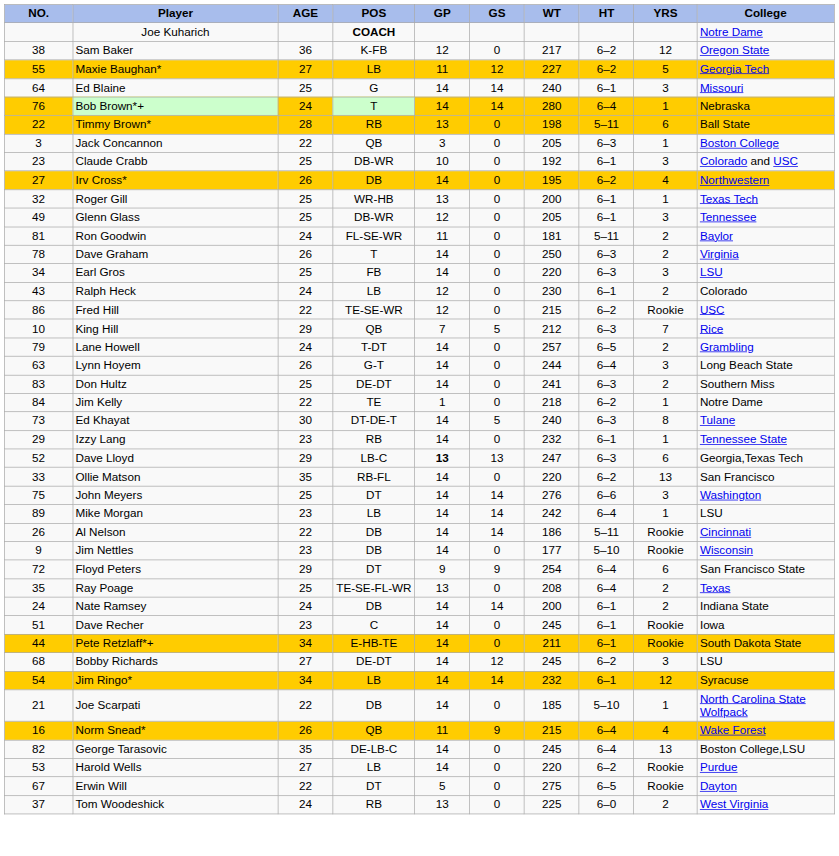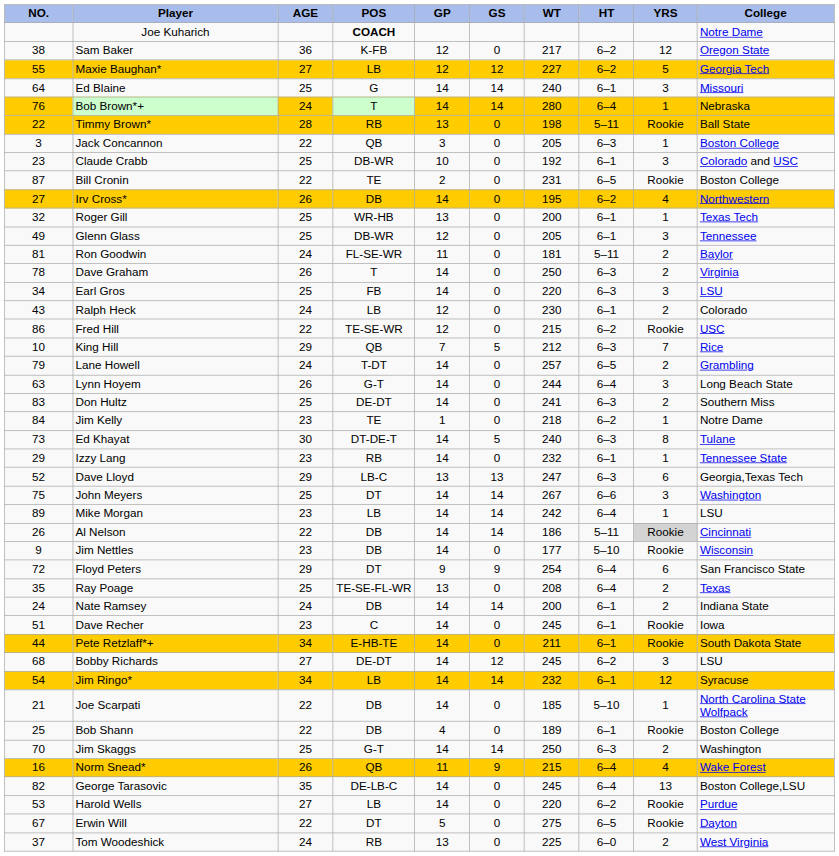 <table class="wikitable sortable sortable" style="width:90%">
 <tr>
 <th style="background:#a8bdec; width:5%;">NO.</th>
 <th ! style="width:15%; background:#a8bdec;">Player</th>
 <th ! style="width:4%; background:#a8bdec;">AGE</th>
 <th ! style="width:6%; background:#a8bdec;">POS</th>
 <th ! style="width:4%; background:#a8bdec;">GP</th>
 <th ! style="width:4%; background:#a8bdec;">GS</th>
 <th ! style="width:4%; background:#a8bdec;">WT</th>
 <th ! style="width:4%; background:#a8bdec;">HT</th>
 <th ! style="width:4%; background:#a8bdec;">YRS</th>
 <th ! style="width:10%; background:#a8bdec;">College</th>
 </tr>
 <tr style="text-align:center;">
 <td></td>
 <td>Joe Kuharich</td>
 <td></td>
 <td><strong>COACH</strong></td>
 <td></td>
 <td></td>
 <td></td>
 <td></td>
 <td></td>
 <td - align=left><a href='#'>Notre Dame</a></td>
 </tr>
 <tr style="text-align:center;">
 <td>38</td>
 <td - align=left>Sam Baker</td>
 <td>36</td>
 <td>K-FB</td>
 <td>12</td>
 <td>0</td>
 <td>217</td>
 <td>6–2</td>
 <td>12</td>
 <td - align=left><a href='#'>Oregon State</a></td>
 </tr>
 <tr style="text-align:center; background:#fc0;">
 <td>55</td>
 <td - align=left>Maxie Baughan*</td>
 <td>27</td>
 <td>LB</td>
-<td>11</td>
+<td>12</td>
 <td>12</td>
 <td>227</td>
 <td>6–2</td>
 <td>5</td>
 <td - align=left><a href='#'>Georgia Tech</a></td>
 </tr>
 <tr style="text-align:Center;">
 <td>64</td>
 <td - align=left>Ed Blaine</td>
 <td>25</td>
 <td>G</td>
 <td>14</td>
 <td>14</td>
 <td>240</td>
 <td>6–1</td>
 <td>3</td>
 <td - align=left><a href='#'>Missouri</a></td>
 </tr>
 <tr style="text-align:Center; background:#fc0;">
 <td>76</td>
 <td -  style="background:#cfc; text-align:left;">Bob Brown*+</td>
 <td>24</td>
 <td - style="background:#cfc;">T</td>
 <td>14</td>
 <td>14</td>
 <td>280</td>
 <td>6–4</td>
 <td>1</td>
 <td - align=left>Nebraska</td>
 </tr>
 <tr style="text-align:Center; background:#fc0;">
 <td>22</td>
 <td - align=left>Timmy Brown*</td>
 <td>28</td>
 <td>RB</td>
 <td>13</td>
 <td>0</td>
 <td>198</td>
 <td>5–11</td>
-<td>6</td>
+<td>Rookie</td>
 <td - align=left>Ball State</td>
 </tr>
 <tr style="text-align:Center;">
 <td>3</td>
 <td - align=left>Jack Concannon</td>
 <td>22</td>
 <td>QB</td>
 <td>3</td>
 <td>0</td>
 <td>205</td>
 <td>6–3</td>
 <td>1</td>
 <td - align=left><a href='#'>Boston College</a></td>
 </tr>
 <tr style="text-align:Center;">
 <td>23</td>
 <td - align=left>Claude Crabb</td>
 <td>25</td>
 <td>DB-WR</td>
 <td>10</td>
 <td>0</td>
 <td>192</td>
 <td>6–1</td>
 <td>3</td>
 <td - align=left><a href='#'>Colorado</a> and <a href='#'>USC</a></td>
+</tr>
+<tr style="text-align:Center;">
+<td>87</td>
+<td - align=left>Bill Cronin</td>
+<td>22</td>
+<td>TE</td>
+<td>2</td>
+<td>0</td>
+<td>231</td>
+<td>6–5</td>
+<td>Rookie</td>
+<td - align=left>Boston College</td>
 </tr>
 <tr style="text-align:Center; background:#fc0;">
 <td>27</td>
 <td - align=left>Irv Cross*</td>
 <td>26</td>
 <td>DB</td>
 <td>14</td>
 <td>0</td>
 <td>195</td>
 <td>6–2</td>
 <td>4</td>
 <td - align=left><a href='#'>Northwestern</a></td>
 </tr>
 <tr style="text-align:Center;">
 <td>32</td>
 <td - align=left>Roger Gill</td>
 <td>25</td>
 <td>WR-HB</td>
 <td>13</td>
 <td>0</td>
 <td>200</td>
 <td>6–1</td>
 <td>1</td>
 <td - align=left><a href='#'>Texas Tech</a></td>
 </tr>
 <tr style="text-align:Center;">
 <td>49</td>
 <td - align=left>Glenn Glass</td>
 <td>25</td>
 <td>DB-WR</td>
 <td>12</td>
 <td>0</td>
 <td>205</td>
 <td>6–1</td>
 <td>3</td>
 <td - align=left><a href='#'>Tennessee</a></td>
 </tr>
 <tr style="text-align:Center;">
 <td>81</td>
 <td - align=left>Ron Goodwin</td>
 <td>24</td>
 <td>FL-SE-WR</td>
 <td>11</td>
 <td>0</td>
 <td>181</td>
 <td>5–11</td>
 <td>2</td>
 <td - align=left><a href='#'>Baylor</a></td>
 </tr>
 <tr style="text-align:Center;">
 <td>78</td>
 <td - align=left>Dave Graham</td>
 <td>26</td>
 <td>T</td>
 <td>14</td>
 <td>0</td>
 <td>250</td>
 <td>6–3</td>
 <td>2</td>
 <td - align=left><a href='#'>Virginia</a></td>
 </tr>
 <tr style="text-align:Center;">
 <td>34</td>
 <td - align=left>Earl Gros</td>
 <td>25</td>
 <td>FB</td>
 <td>14</td>
 <td>0</td>
 <td>220</td>
 <td>6–3</td>
 <td>3</td>
 <td - align=left><a href='#'>LSU</a></td>
 </tr>
 <tr style="text-align:Center;">
 <td>43</td>
 <td - align=left>Ralph Heck</td>
 <td>24</td>
 <td>LB</td>
 <td>12</td>
 <td>0</td>
 <td>230</td>
 <td>6–1</td>
 <td>2</td>
 <td - align=left>Colorado</td>
 </tr>
 <tr style="text-align:Center;">
 <td>86</td>
 <td - align=left>Fred Hill</td>
 <td>22</td>
 <td>TE-SE-WR</td>
 <td>12</td>
 <td>0</td>
 <td>215</td>
 <td>6–2</td>
 <td>Rookie</td>
 <td - align=left><a href='#'>USC</a></td>
 </tr>
 <tr style="text-align:Center;">
 <td>10</td>
 <td - align=left>King Hill</td>
 <td>29</td>
 <td>QB</td>
 <td>7</td>
 <td>5</td>
 <td>212</td>
 <td>6–3</td>
 <td>7</td>
 <td - align=left><a href='#'>Rice</a></td>
 </tr>
 <tr style="text-align:Center;">
 <td>79</td>
 <td - align=left>Lane Howell</td>
 <td>24</td>
 <td>T-DT</td>
 <td>14</td>
 <td>0</td>
 <td>257</td>
 <td>6–5</td>
 <td>2</td>
 <td - align=left><a href='#'>Grambling</a></td>
 </tr>
 <tr style="text-align:Center;">
 <td>63</td>
 <td - align=left>Lynn Hoyem</td>
 <td>26</td>
 <td>G-T</td>
 <td>14</td>
 <td>0</td>
 <td>244</td>
 <td>6–4</td>
 <td>3</td>
 <td - align=left>Long Beach State</td>
 </tr>
 <tr style="text-align:Center;">
 <td>83</td>
 <td - align=left>Don Hultz</td>
 <td>25</td>
 <td>DE-DT</td>
 <td>14</td>
 <td>0</td>
 <td>241</td>
 <td>6–3</td>
 <td>2</td>
 <td - align=left>Southern Miss</td>
 </tr>
 <tr style="text-align:Center;">
 <td>84</td>
 <td - align=left>Jim Kelly</td>
-<td>22</td>
+<td>23</td>
 <td>TE</td>
 <td>1</td>
 <td>0</td>
 <td>218</td>
 <td>6–2</td>
 <td>1</td>
 <td - align=left>Notre Dame</td>
 </tr>
 <tr style="text-align:Center;">
 <td>73</td>
 <td - align=left>Ed Khayat</td>
 <td>30</td>
 <td>DT-DE-T</td>
 <td>14</td>
 <td>5</td>
 <td>240</td>
 <td>6–3</td>
 <td>8</td>
 <td - align=left><a href='#'>Tulane</a></td>
 </tr>
 <tr style="text-align:Center;">
 <td>29</td>
 <td - align=left>Izzy Lang</td>
 <td>23</td>
 <td>RB</td>
 <td>14</td>
 <td>0</td>
 <td>232</td>
 <td>6–1</td>
 <td>1</td>
 <td - align=left><a href='#'>Tennessee State</a></td>
 </tr>
 <tr style="text-align:Center;">
 <td>52</td>
 <td - align=left>Dave Lloyd</td>
 <td>29</td>
 <td>LB-C</td>
-<td><strong>13</strong></td>
+<td>13</td>
 <td>13</td>
 <td>247</td>
 <td>6–3</td>
 <td>6</td>
 <td - align=left>Georgia,Texas Tech</td>
-</tr>
-<tr style="text-align:Center;">
-<td>33</td>
-<td - align=left>Ollie Matson</td>
-<td>35</td>
-<td>RB-FL</td>
-<td>14</td>
-<td>0</td>
-<td>220</td>
-<td>6–2</td>
-<td>13</td>
-<td - align=left>San Francisco</td>
 </tr>
 <tr style="text-align:Center;">
 <td>75</td>
 <td - align=left>John Meyers</td>
 <td>25</td>
 <td>DT</td>
 <td>14</td>
 <td>14</td>
-<td>276</td>
+<td>267</td>
 <td>6–6</td>
 <td>3</td>
 <td - align=left><a href='#'>Washington</a></td>
 </tr>
 <tr style="text-align:Center;">
 <td>89</td>
 <td - align=left>Mike Morgan</td>
 <td>23</td>
 <td>LB</td>
 <td>14</td>
 <td>14</td>
 <td>242</td>
 <td>6–4</td>
 <td>1</td>
 <td - align=left>LSU</td>
 </tr>
 <tr style="text-align:Center;">
 <td>26</td>
 <td - align=left>Al Nelson</td>
 <td>22</td>
 <td>DB</td>
 <td>14</td>
 <td>14</td>
 <td>186</td>
 <td>5–11</td>
-<td>Rookie</td>
+<td style="background: lightgrey;">Rookie</td>
 <td - align=left><a href='#'>Cincinnati</a></td>
 </tr>
 <tr style="text-align:Center;">
 <td>9</td>
 <td - align=left>Jim Nettles</td>
 <td>23</td>
 <td>DB</td>
 <td>14</td>
 <td>0</td>
 <td>177</td>
 <td>5–10</td>
 <td>Rookie</td>
 <td - align=left><a href='#'>Wisconsin</a></td>
 </tr>
 <tr style="text-align:Center;">
 <td>72</td>
 <td - align=left>Floyd Peters</td>
 <td>29</td>
 <td>DT</td>
 <td>9</td>
 <td>9</td>
 <td>254</td>
 <td>6–4</td>
 <td>6</td>
 <td - align=left>San Francisco State</td>
 </tr>
 <tr style="text-align:Center;">
 <td>35</td>
 <td - align=left>Ray Poage</td>
 <td>25</td>
 <td>TE-SE-FL-WR</td>
 <td>13</td>
 <td>0</td>
 <td>208</td>
 <td>6–4</td>
 <td>2</td>
 <td - align=left><a href='#'>Texas</a></td>
 </tr>
 <tr style="text-align:Center;">
 <td>24</td>
 <td - align=left>Nate Ramsey</td>
 <td>24</td>
 <td>DB</td>
 <td>14</td>
 <td>14</td>
 <td>200</td>
 <td>6–1</td>
 <td>2</td>
 <td - align=left>Indiana State</td>
 </tr>
 <tr style="text-align:Center;">
 <td>51</td>
 <td - align=left>Dave Recher</td>
 <td>23</td>
 <td>C</td>
 <td>14</td>
 <td>0</td>
 <td>245</td>
 <td>6–1</td>
 <td>Rookie</td>
 <td - align=left>Iowa</td>
 </tr>
 <tr style="text-align:Center; background:#fc0;">
 <td>44</td>
 <td - align=left>Pete Retzlaff*+</td>
 <td>34</td>
 <td>E-HB-TE</td>
 <td>14</td>
 <td>0</td>
 <td>211</td>
 <td>6–1</td>
 <td>Rookie</td>
 <td - align=left>South Dakota State</td>
 </tr>
 <tr style="text-align:Center;">
 <td>68</td>
 <td - align=left>Bobby Richards</td>
 <td>27</td>
 <td>DE-DT</td>
 <td>14</td>
 <td>12</td>
 <td>245</td>
 <td>6–2</td>
 <td>3</td>
 <td - align=left>LSU</td>
 </tr>
 <tr style="text-align:Center; background:#fc0;">
 <td>54</td>
 <td - align=left>Jim Ringo*</td>
 <td>34</td>
 <td>LB</td>
 <td>14</td>
 <td>14</td>
 <td>232</td>
 <td>6–1</td>
 <td>12</td>
 <td - align=left>Syracuse</td>
 </tr>
 <tr style="text-align:Center;">
 <td>21</td>
 <td - align=left>Joe Scarpati</td>
 <td>22</td>
 <td>DB</td>
 <td>14</td>
 <td>0</td>
 <td>185</td>
 <td>5–10</td>
 <td>1</td>
 <td - align=left><a href='#'>North Carolina State Wolfpack</a></td>
 </tr>
+<tr style="text-align:Center;">
+<td>25</td>
+<td - align=left>Bob Shann</td>
+<td>22</td>
+<td>DB</td>
+<td>4</td>
+<td>0</td>
+<td>189</td>
+<td>6–1</td>
+<td>Rookie</td>
+<td - align=left>Boston College</td>
+</tr>
+<tr style="text-align:Center;">
+<td>70</td>
+<td - align=left>Jim Skaggs</td>
+<td>25</td>
+<td>G-T</td>
+<td>14</td>
+<td>14</td>
+<td>250</td>
+<td>6–3</td>
+<td>2</td>
+<td - align=left>Washington</td>
+</tr>
 <tr style="text-align:Center; background:#fc0;">
 <td>16</td>
 <td - align=left>Norm Snead*</td>
 <td>26</td>
 <td>QB</td>
 <td>11</td>
 <td>9</td>
 <td>215</td>
 <td>6–4</td>
 <td>4</td>
 <td - align=left><a href='#'>Wake Forest</a></td>
 </tr>
 <tr style="text-align:Center;">
 <td>82</td>
 <td - align=left>George Tarasovic</td>
 <td>35</td>
 <td>DE-LB-C</td>
 <td>14</td>
 <td>0</td>
 <td>245</td>
 <td>6–4</td>
 <td>13</td>
 <td - align=left>Boston College,LSU</td>
 </tr>
 <tr style="text-align:Center;">
 <td>53</td>
 <td - align=left>Harold Wells</td>
 <td>27</td>
 <td>LB</td>
 <td>14</td>
 <td>0</td>
 <td>220</td>
 <td>6–2</td>
 <td>Rookie</td>
 <td - align=left><a href='#'>Purdue</a></td>
 </tr>
 <tr style="text-align:Center;">
 <td>67</td>
 <td - align=left>Erwin Will</td>
 <td>22</td>
 <td>DT</td>
 <td>5</td>
 <td>0</td>
 <td>275</td>
 <td>6–5</td>
 <td>Rookie</td>
 <td - align=left><a href='#'>Dayton</a></td>
 </tr>
 <tr style="text-align:Center;">
 <td>37</td>
 <td - align=left>Tom Woodeshick</td>
 <td>24</td>
 <td>RB</td>
 <td>13</td>
 <td>0</td>
 <td>225</td>
 <td>6–0</td>
 <td>2</td>
 <td - align=left><a href='#'>West Virginia</a></td>
 </tr>
 </table>
